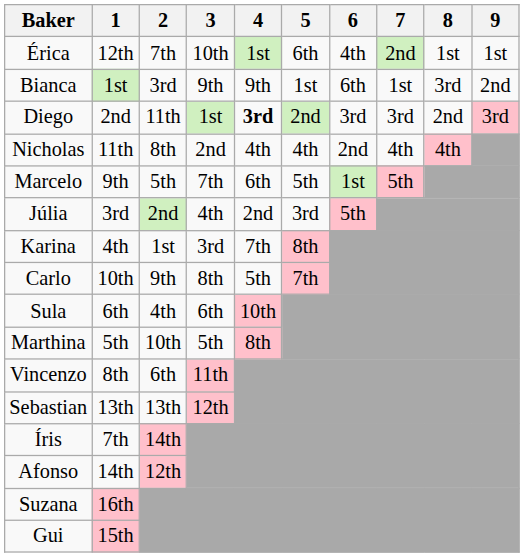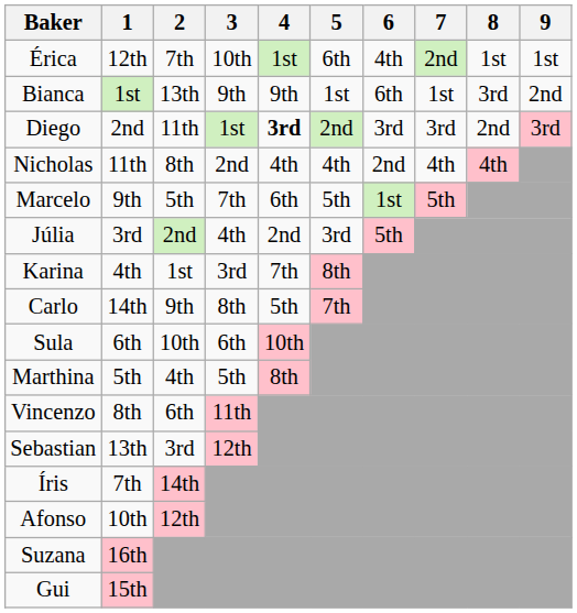 <table class="wikitable" style="text-align:center;">
 <tr>
 <th width=60>Baker</th>
 <th width=30>1</th>
 <th width=30>2</th>
 <th width=30>3</th>
 <th width=30>4</th>
 <th width=30>5</th>
 <th width=30>6</th>
 <th width=30>7</th>
 <th width=30>8</th>
 <th width=30>9</th>
 </tr>
 <tr>
 <td>Érica</td>
 <td>12th</td>
 <td>7th</td>
 <td>10th</td>
 <td bgcolor=D0F0C0>1st</td>
 <td>6th</td>
 <td>4th</td>
 <td bgcolor=D0F0C0>2nd</td>
 <td>1st</td>
 <td>1st</td>
 </tr>
 <tr>
 <td>Bianca</td>
 <td bgcolor=D0F0C0>1st</td>
-<td>3rd</td>
+<td>13th</td>
 <td>9th</td>
 <td>9th</td>
 <td>1st</td>
 <td>6th</td>
 <td>1st</td>
 <td>3rd</td>
 <td>2nd</td>
 </tr>
 <tr>
 <td>Diego</td>
 <td>2nd</td>
 <td>11th</td>
 <td bgcolor=D0F0C0>1st</td>
 <td><strong>3rd</strong></td>
 <td bgcolor=D0F0C0>2nd</td>
 <td>3rd</td>
 <td>3rd</td>
 <td>2nd</td>
 <td bgcolor=FFC0CB>3rd</td>
 </tr>
 <tr>
 <td>Nicholas</td>
 <td>11th</td>
 <td>8th</td>
 <td>2nd</td>
 <td>4th</td>
 <td>4th</td>
 <td>2nd</td>
 <td>4th</td>
 <td bgcolor=FFC0CB>4th</td>
 <td bgcolor=A9A9A9></td>
 </tr>
 <tr>
 <td>Marcelo</td>
 <td>9th</td>
 <td>5th</td>
 <td>7th</td>
 <td>6th</td>
 <td>5th</td>
 <td bgcolor=D0F0C0>1st</td>
 <td bgcolor=FFC0CB>5th</td>
 <td bgcolor=A9A9A9 colspan=2></td>
 </tr>
 <tr>
 <td>Júlia</td>
 <td>3rd</td>
 <td bgcolor=D0F0C0>2nd</td>
 <td>4th</td>
 <td>2nd</td>
 <td>3rd</td>
 <td bgcolor=FFC0CB>5th</td>
 <td bgcolor=A9A9A9 colspan=3></td>
 </tr>
 <tr>
 <td>Karina</td>
 <td>4th</td>
 <td>1st</td>
 <td>3rd</td>
 <td>7th</td>
 <td bgcolor=FFC0CB>8th</td>
 <td bgcolor=A9A9A9 rowspan=2 colspan=4></td>
 </tr>
 <tr>
 <td>Carlo</td>
-<td>10th</td>
+<td>14th</td>
 <td>9th</td>
 <td>8th</td>
 <td>5th</td>
 <td bgcolor=FFC0CB>7th</td>
 </tr>
 <tr>
 <td>Sula</td>
 <td>6th</td>
-<td>4th</td>
+<td>10th</td>
 <td>6th</td>
 <td bgcolor=FFC0CB>10th</td>
 <td bgcolor=A9A9A9 rowspan=2 colspan=5></td>
 </tr>
 <tr>
 <td>Marthina</td>
 <td>5th</td>
-<td>10th</td>
+<td>4th</td>
 <td>5th</td>
 <td bgcolor=FFC0CB>8th</td>
 </tr>
 <tr>
 <td>Vincenzo</td>
 <td>8th</td>
 <td>6th</td>
 <td bgcolor=FFC0CB>11th</td>
 <td bgcolor=A9A9A9 rowspan=2 colspan=6></td>
 </tr>
 <tr>
 <td>Sebastian</td>
 <td>13th</td>
-<td>13th</td>
+<td>3rd</td>
 <td bgcolor=FFC0CB>12th</td>
 </tr>
 <tr>
 <td>Íris</td>
 <td>7th</td>
 <td bgcolor=FFC0CB>14th</td>
 <td bgcolor=A9A9A9 rowspan=2 colspan=7></td>
 </tr>
 <tr>
 <td>Afonso</td>
-<td>14th</td>
+<td>10th</td>
 <td bgcolor=FFC0CB>12th</td>
 </tr>
 <tr>
 <td>Suzana</td>
 <td bgcolor=FFC0CB>16th</td>
 <td bgcolor=A9A9A9 rowspan=2 colspan=8></td>
 </tr>
 <tr>
 <td>Gui</td>
 <td bgcolor=FFC0CB>15th</td>
 </tr>
 </table>
